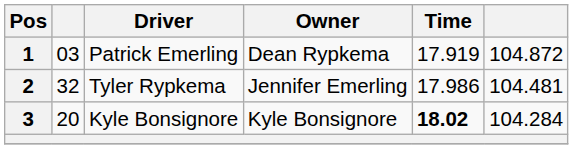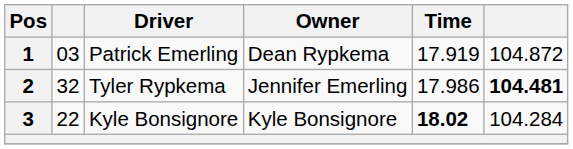 <table class="wikitable" style="font-size:95%">
 <tr>
 <th>Pos</th>
 <th></th>
 <th>Driver</th>
 <th>Owner</th>
 <th>Time</th>
 <th></th>
 </tr>
 <tr>
 <th>1</th>
 <td>03</td>
 <td>Patrick Emerling</td>
 <td>Dean Rypkema</td>
 <td>17.919</td>
 <td>104.872</td>
 </tr>
 <tr>
 <th>2</th>
 <td>32</td>
 <td>Tyler Rypkema</td>
 <td>Jennifer Emerling</td>
 <td>17.986</td>
-<td>104.481</td>
+<td><strong>104.481</strong></td>
 </tr>
 <tr>
 <th>3</th>
-<td>20</td>
+<td>22</td>
 <td>Kyle Bonsignore</td>
 <td>Kyle Bonsignore</td>
 <td><strong>18.02</strong></td>
 <td>104.284</td>
 </tr>
 <tr>
 <th colspan="7"></th>
 </tr>
 <tr>
 </tr>
 </table>
